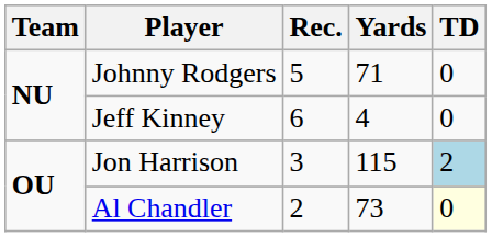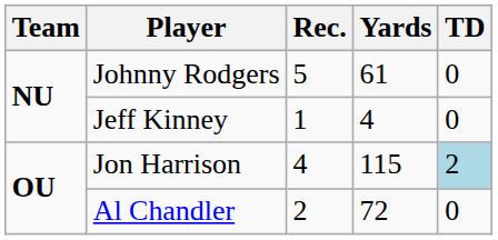 <table class=wikitable>
 <tr>
 <th>Team</th>
 <th>Player</th>
 <th>Rec.</th>
 <th>Yards</th>
 <th>TD</th>
 </tr>
 <tr>
 <td rowspan=2 style=><strong>NU</strong></td>
 <td>Johnny Rodgers</td>
 <td>5</td>
-<td>71</td>
+<td>61</td>
 <td>0</td>
 </tr>
 <tr>
 <td>Jeff Kinney</td>
-<td>6</td>
+<td>1</td>
 <td>4</td>
 <td>0</td>
 </tr>
 <tr>
 <td rowspan=2 style=><strong>OU</strong></td>
 <td>Jon Harrison</td>
-<td>3</td>
+<td>4</td>
 <td>115</td>
 <td style="background: lightblue;">2</td>
 </tr>
 <tr>
 <td><a href='#'>Al Chandler</a></td>
 <td>2</td>
-<td>73</td>
-<td style="background: lightyellow;">0</td>
+<td>72</td>
+<td>0</td>
 </tr>
 </table>
